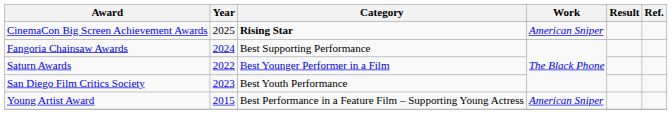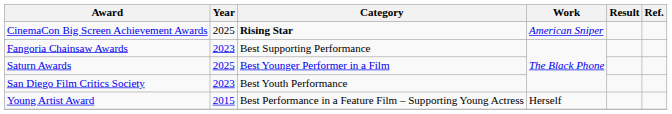 <table class="wikitable sortable">
 <tr>
 <th>Award</th>
 <th>Year</th>
 <th>Category</th>
 <th>Work</th>
 <th>Result</th>
 <th>Ref.</th>
 </tr>
 <tr>
 <td><a href='#'>CinemaCon Big Screen Achievement Awards</a></td>
 <td>2025</td>
 <td><strong>Rising Star</strong></td>
 <td><em><a href='#'>American Sniper</a></em></td>
 <td></td>
 <td style="text-align:center;"></td>
 </tr>
 <tr>
 <td><a href='#'>Fangoria Chainsaw Awards</a></td>
-<td><a href='#'>2024</a></td>
+<td><a href='#'>2023</a></td>
 <td>Best Supporting Performance</td>
 <td rowspan=3><em><a href='#'>The Black Phone</a></em></td>
 <td></td>
 <td style="text-align:center;"></td>
 </tr>
 <tr>
 <td><a href='#'>Saturn Awards</a></td>
-<td><a href='#'>2022</a></td>
+<td><a href='#'>2025</a></td>
 <td><a href='#'>Best Younger Performer in a Film</a></td>
 <td></td>
 <td style="text-align:center;"></td>
 </tr>
 <tr>
 <td><a href='#'>San Diego Film Critics Society</a></td>
 <td><a href='#'>2023</a></td>
 <td>Best Youth Performance</td>
 <td></td>
 <td style="text-align: center;"></td>
 </tr>
 <tr>
 <td><a href='#'>Young Artist Award</a></td>
 <td><a href='#'>2015</a></td>
 <td>Best Performance in a Feature Film – Supporting Young Actress</td>
-<td><em><a href='#'>American Sniper</a></em></td>
+<td>Herself</td>
 <td></td>
 <td style="text-align: center;"></td>
 </tr>
 <tr>
 </tr>
 </table>
